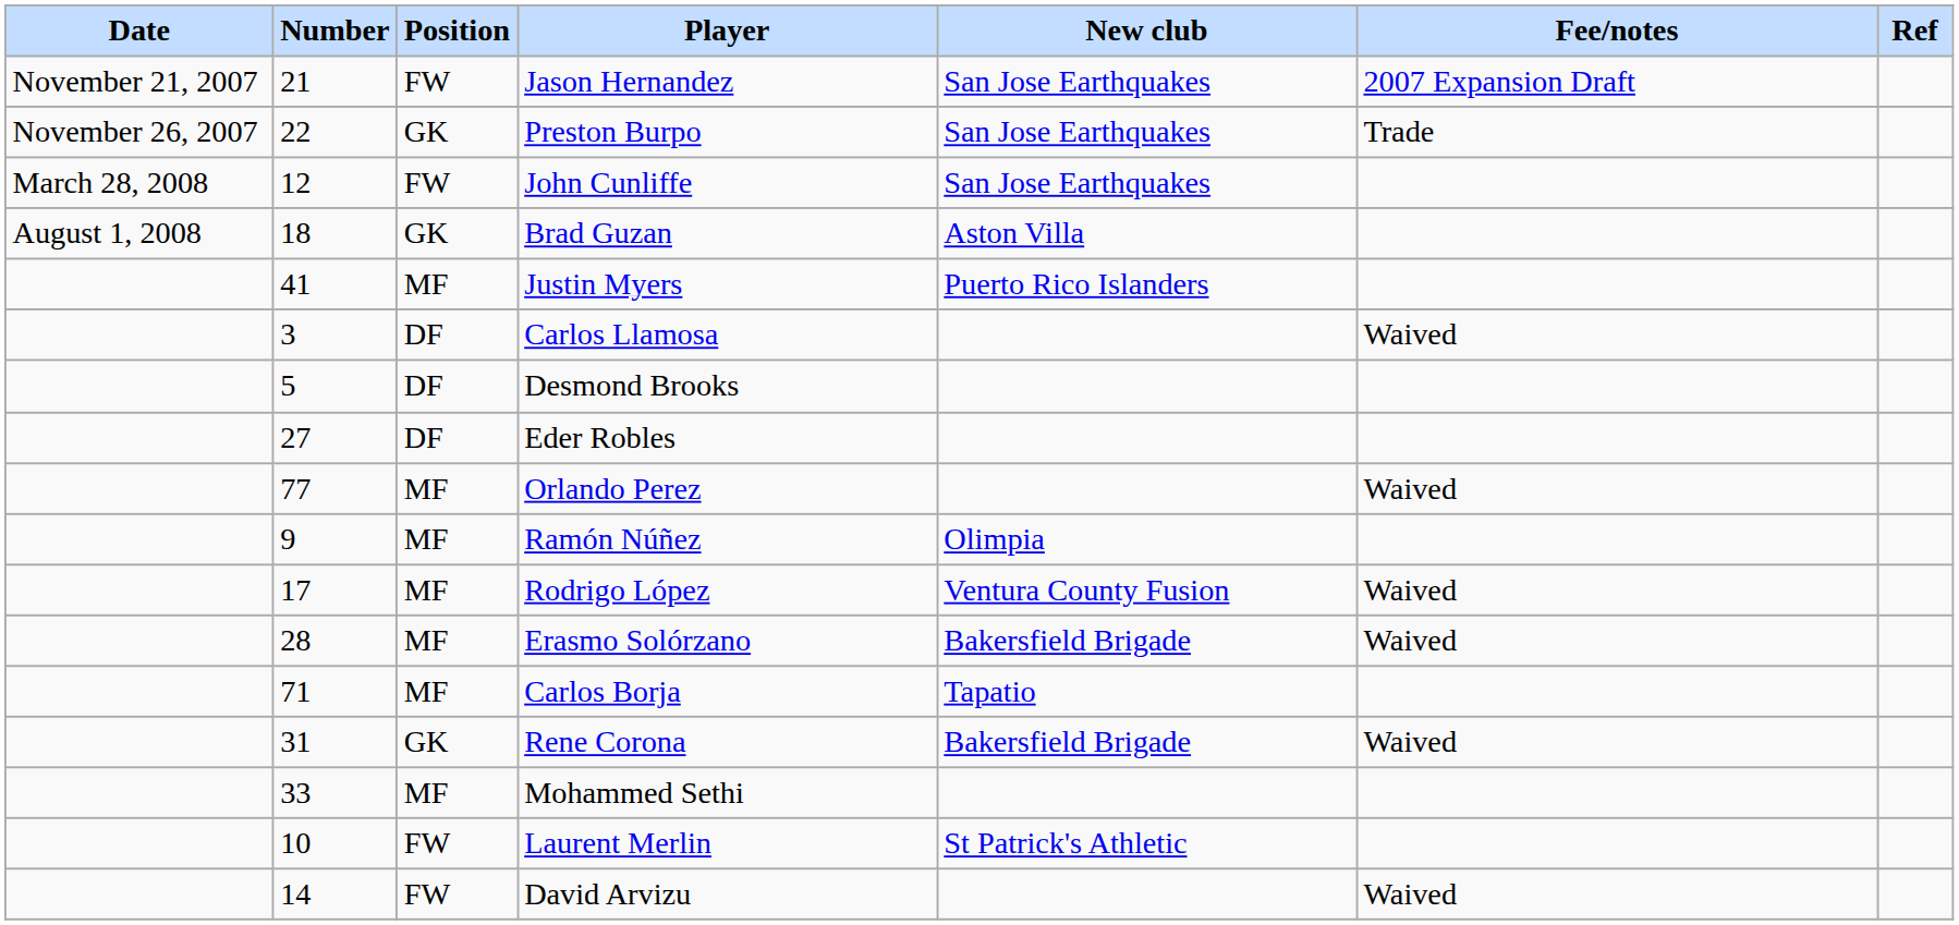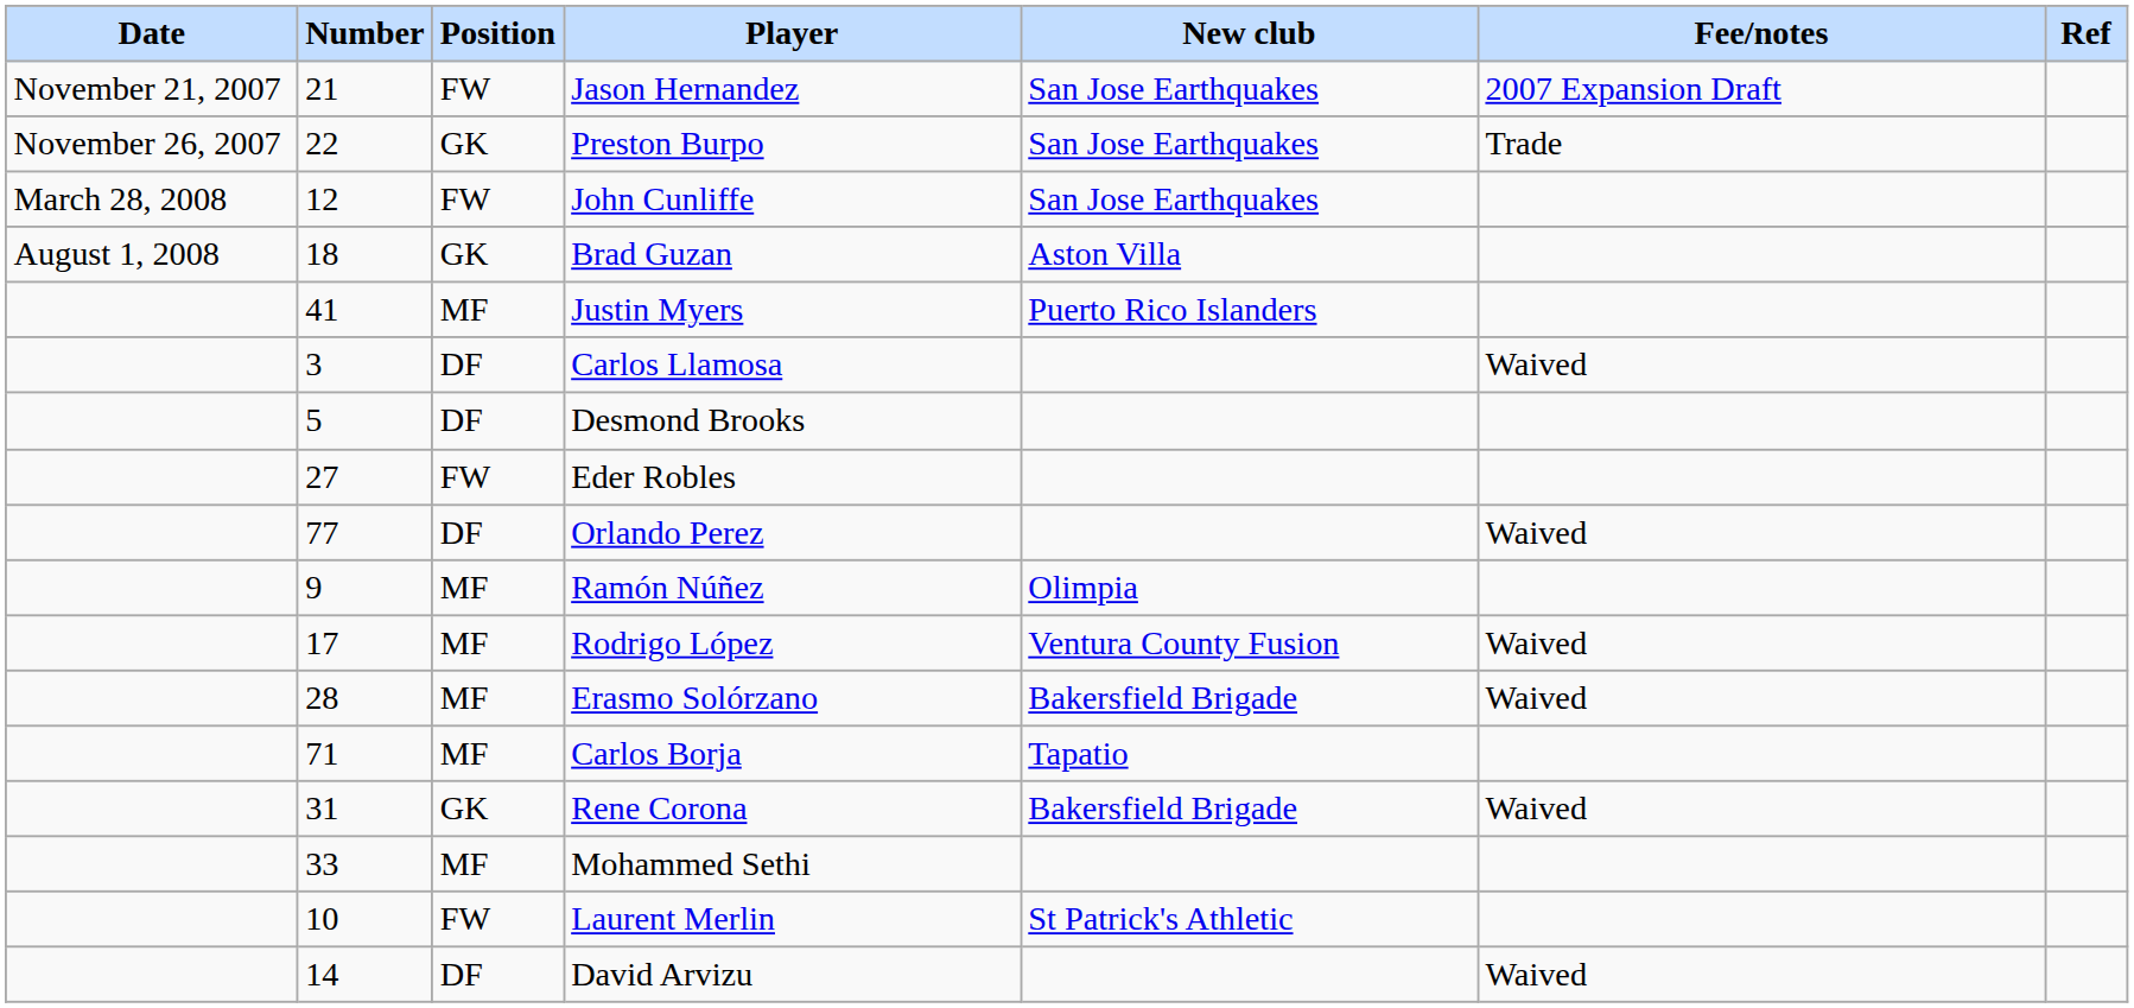 <table class="wikitable" style="text-align:left; font-size:95%;">
 <tr>
 <th style="background:#c2ddff; width:125px;">Date</th>
 <th style="background:#c2ddff; width:50px;">Number</th>
 <th style="background:#c2ddff; width:50px;">Position</th>
 <th style="background:#c2ddff; width:200px;">Player</th>
 <th style="background:#c2ddff; width:200px;">New club</th>
 <th style="background:#c2ddff; width:250px;">Fee/notes</th>
 <th style="background:#c2ddff; width:30px;">Ref</th>
 </tr>
 <tr>
 <td>November 21, 2007</td>
 <td>21</td>
 <td>FW</td>
 <td> <a href='#'>Jason Hernandez</a></td>
 <td><a href='#'>San Jose Earthquakes</a></td>
 <td><a href='#'>2007 Expansion Draft</a></td>
 <td></td>
 </tr>
 <tr>
 <td>November 26, 2007</td>
 <td>22</td>
 <td>GK</td>
 <td> <a href='#'>Preston Burpo</a></td>
 <td><a href='#'>San Jose Earthquakes</a></td>
 <td>Trade</td>
 <td></td>
 </tr>
 <tr>
 <td>March 28, 2008</td>
 <td>12</td>
 <td>FW</td>
 <td> <a href='#'>John Cunliffe</a></td>
 <td><a href='#'>San Jose Earthquakes</a></td>
 <td></td>
 <td></td>
 </tr>
 <tr>
 <td>August 1, 2008</td>
 <td>18</td>
 <td>GK</td>
 <td> <a href='#'>Brad Guzan</a></td>
 <td> <a href='#'>Aston Villa</a></td>
 <td></td>
 <td></td>
 </tr>
 <tr>
 <td></td>
 <td>41</td>
 <td>MF</td>
 <td> <a href='#'>Justin Myers</a></td>
 <td><a href='#'>Puerto Rico Islanders</a></td>
 <td></td>
 <td></td>
 </tr>
 <tr>
 <td></td>
 <td>3</td>
 <td>DF</td>
 <td> <a href='#'>Carlos Llamosa</a></td>
 <td></td>
 <td>Waived</td>
 <td></td>
 </tr>
 <tr>
 <td></td>
 <td>5</td>
 <td>DF</td>
 <td> Desmond Brooks</td>
 <td></td>
 <td></td>
 <td></td>
 </tr>
 <tr>
 <td></td>
 <td>27</td>
-<td>DF</td>
+<td>FW</td>
 <td> Eder Robles</td>
 <td></td>
 <td></td>
 <td></td>
 </tr>
 <tr>
 <td></td>
 <td>77</td>
-<td>MF</td>
+<td>DF</td>
 <td> <a href='#'>Orlando Perez</a></td>
 <td></td>
 <td>Waived</td>
 <td></td>
 </tr>
 <tr>
 <td></td>
 <td>9</td>
 <td>MF</td>
 <td> <a href='#'>Ramón Núñez</a></td>
 <td> <a href='#'>Olimpia</a></td>
 <td></td>
 <td></td>
 </tr>
 <tr>
 <td></td>
 <td>17</td>
 <td>MF</td>
 <td> <a href='#'>Rodrigo López</a></td>
 <td><a href='#'>Ventura County Fusion</a></td>
 <td>Waived</td>
 <td></td>
 </tr>
 <tr>
 <td></td>
 <td>28</td>
 <td>MF</td>
 <td> <a href='#'>Erasmo Solórzano</a></td>
 <td><a href='#'>Bakersfield Brigade</a></td>
 <td>Waived</td>
 <td></td>
 </tr>
 <tr>
 <td></td>
 <td>71</td>
 <td>MF</td>
 <td> <a href='#'>Carlos Borja</a></td>
 <td> <a href='#'>Tapatio</a></td>
 <td></td>
 <td></td>
 </tr>
 <tr>
 <td></td>
 <td>31</td>
 <td>GK</td>
 <td> <a href='#'>Rene Corona</a></td>
 <td><a href='#'>Bakersfield Brigade</a></td>
 <td>Waived</td>
 <td></td>
 </tr>
 <tr>
 <td></td>
 <td>33</td>
 <td>MF</td>
 <td> Mohammed Sethi</td>
 <td></td>
 <td></td>
 <td></td>
 </tr>
 <tr>
 <td></td>
 <td>10</td>
 <td>FW</td>
 <td> <a href='#'>Laurent Merlin</a></td>
 <td> <a href='#'>St Patrick's Athletic</a></td>
 <td></td>
 <td></td>
 </tr>
 <tr>
 <td></td>
 <td>14</td>
-<td>FW</td>
+<td>DF</td>
 <td> David Arvizu</td>
 <td></td>
 <td>Waived</td>
 <td></td>
 </tr>
 </table>
